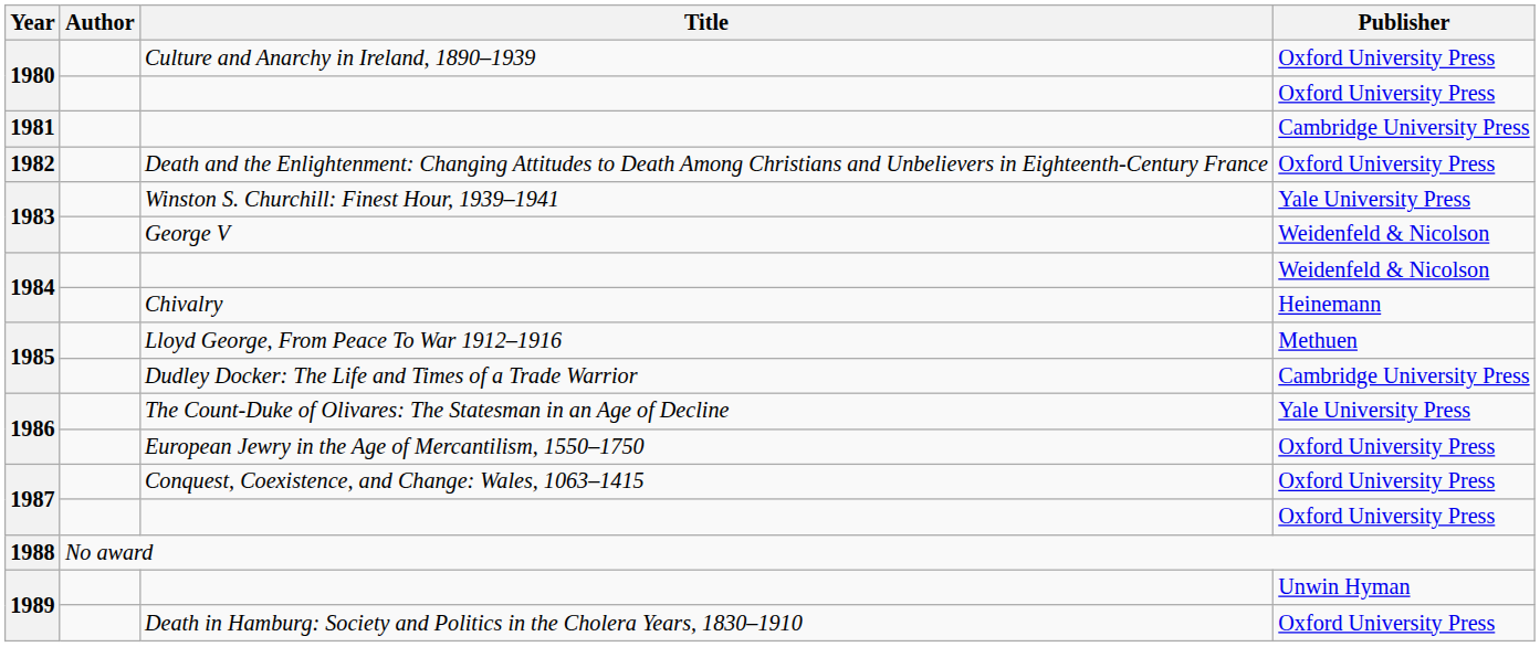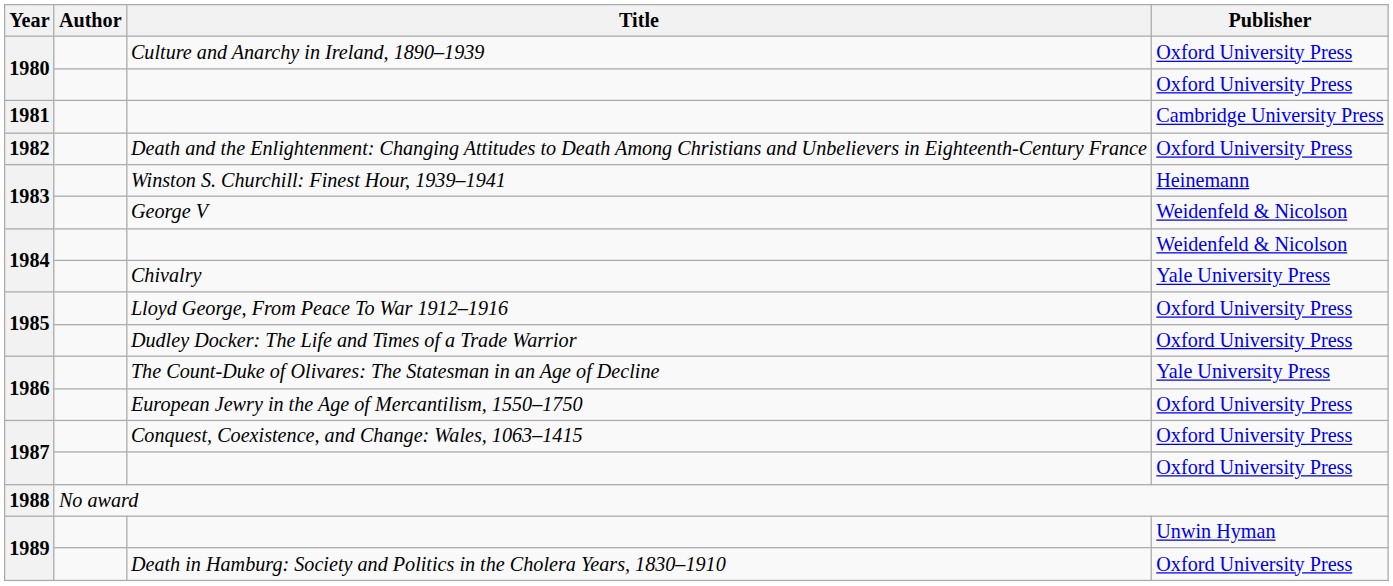 <table class="wikitable sortable mw-collapsible">
 <tr>
 <th>Year</th>
 <th>Author</th>
 <th>Title</th>
 <th>Publisher</th>
 </tr>
 <tr>
 <th rowspan="2">1980</th>
 <td></td>
 <td><em>Culture and Anarchy in Ireland, 1890–1939</em></td>
 <td><a href='#'>Oxford University Press</a></td>
 </tr>
 <tr>
 <td></td>
 <td><em></em></td>
 <td><a href='#'>Oxford University Press</a></td>
 </tr>
 <tr>
 <th>1981</th>
 <td></td>
 <td><em></em></td>
 <td><a href='#'>Cambridge University Press</a></td>
 </tr>
 <tr>
 <th>1982</th>
 <td></td>
 <td><em>Death and the Enlightenment: Changing Attitudes to Death Among Christians and Unbelievers in Eighteenth-Century France</em></td>
 <td><a href='#'>Oxford University Press</a></td>
 </tr>
 <tr>
 <th rowspan="2">1983</th>
 <td></td>
 <td><em>Winston S. Churchill: Finest Hour, 1939–1941</em></td>
-<td><a href='#'>Yale University Press</a></td>
+<td><a href='#'>Heinemann</a></td>
 </tr>
 <tr>
 <td></td>
 <td><em>George V</em></td>
 <td><a href='#'>Weidenfeld & Nicolson</a></td>
 </tr>
 <tr>
 <th rowspan="2">1984</th>
 <td></td>
 <td><em></em></td>
 <td><a href='#'>Weidenfeld & Nicolson</a></td>
 </tr>
 <tr>
 <td></td>
 <td><em>Chivalry</em></td>
-<td><a href='#'>Heinemann</a></td>
+<td><a href='#'>Yale University Press</a></td>
 </tr>
 <tr>
 <th rowspan="2">1985</th>
 <td></td>
 <td><em>Lloyd George, From Peace To War 1912–1916</em></td>
-<td><a href='#'>Methuen</a></td>
+<td><a href='#'>Oxford University Press</a></td>
 </tr>
 <tr>
 <td></td>
 <td><em>Dudley Docker: The Life and Times of a Trade Warrior</em></td>
-<td><a href='#'>Cambridge University Press</a></td>
+<td><a href='#'>Oxford University Press</a></td>
 </tr>
 <tr>
 <th rowspan="2">1986</th>
 <td></td>
 <td><em>The Count-Duke of Olivares: The Statesman in an Age of Decline</em></td>
 <td><a href='#'>Yale University Press</a></td>
 </tr>
 <tr>
 <td></td>
 <td><em>European Jewry in the Age of Mercantilism, 1550–1750</em></td>
 <td><a href='#'>Oxford University Press</a></td>
 </tr>
 <tr>
 <th rowspan="2">1987</th>
 <td></td>
 <td><em>Conquest, Coexistence, and Change: Wales, 1063–1415</em></td>
 <td><a href='#'>Oxford University Press</a></td>
 </tr>
 <tr>
 <td></td>
 <td><em></em></td>
 <td><a href='#'>Oxford University Press</a></td>
 </tr>
 <tr>
 <th>1988</th>
 <td colspan="3"><em>No award</em></td>
 </tr>
 <tr>
 <th rowspan="2">1989</th>
 <td></td>
 <td><em></em></td>
 <td><a href='#'>Unwin Hyman</a></td>
 </tr>
 <tr>
 <td></td>
 <td><em>Death in Hamburg: Society and Politics in the Cholera Years, 1830–1910</em></td>
 <td><a href='#'>Oxford University Press</a></td>
 </tr>
 </table>
